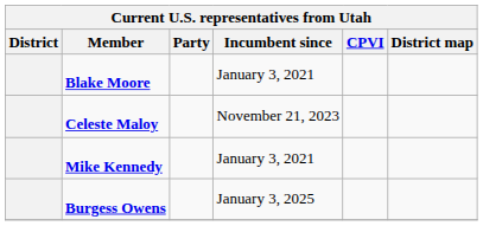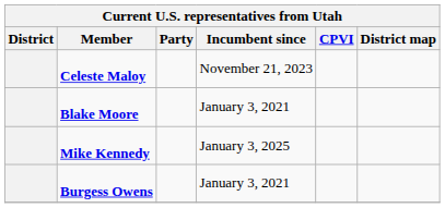 <table class="wikitable sortable">
 <tr>
 <th colspan=6>Current U.S. representatives from Utah</th>
 </tr>
 <tr>
 <th>District</th>
 <th>Member<br></th>
 <th>Party</th>
 <th data-sort-type="date">Incumbent since</th>
 <th data-sort-type="number"><a href='#'>CPVI</a><br></th>
 <th class="unsortable">District map</th>
 </tr>
 <tr>
 <th></th>
+<td data-sort-value="Maloy, Celeste"><br><strong><a href='#'>Celeste Maloy</a></strong><br></td>
+<td></td>
+<td>November 21, 2023</td>
+<td></td>
+<td></td>
+</tr>
+<tr>
+<th></th>
 <td data-sort-value="Moore, Blake"><br><strong><a href='#'>Blake Moore</a></strong><br></td>
 <td></td>
 <td>January 3, 2021</td>
 <td></td>
 <td></td>
 </tr>
 <tr>
 <th></th>
-<td data-sort-value="Maloy, Celeste"><br><strong><a href='#'>Celeste Maloy</a></strong><br></td>
-<td></td>
-<td>November 21, 2023</td>
-<td></td>
-<td></td>
-</tr>
-<tr>
-<th></th>
 <td data-sort-value="Curtis, John"><br><strong><a href='#'>Mike Kennedy</a></strong><br></td>
 <td></td>
-<td>January 3, 2021</td>
+<td>January 3, 2025</td>
 <td></td>
 <td></td>
 </tr>
 <tr>
 <th></th>
 <td data-sort-value="Owens, Burgess"><br><strong><a href='#'>Burgess Owens</a></strong><br></td>
 <td></td>
-<td>January 3, 2025</td>
+<td>January 3, 2021</td>
 <td></td>
 <td></td>
 </tr>
 <tr>
 </tr>
 </table>
